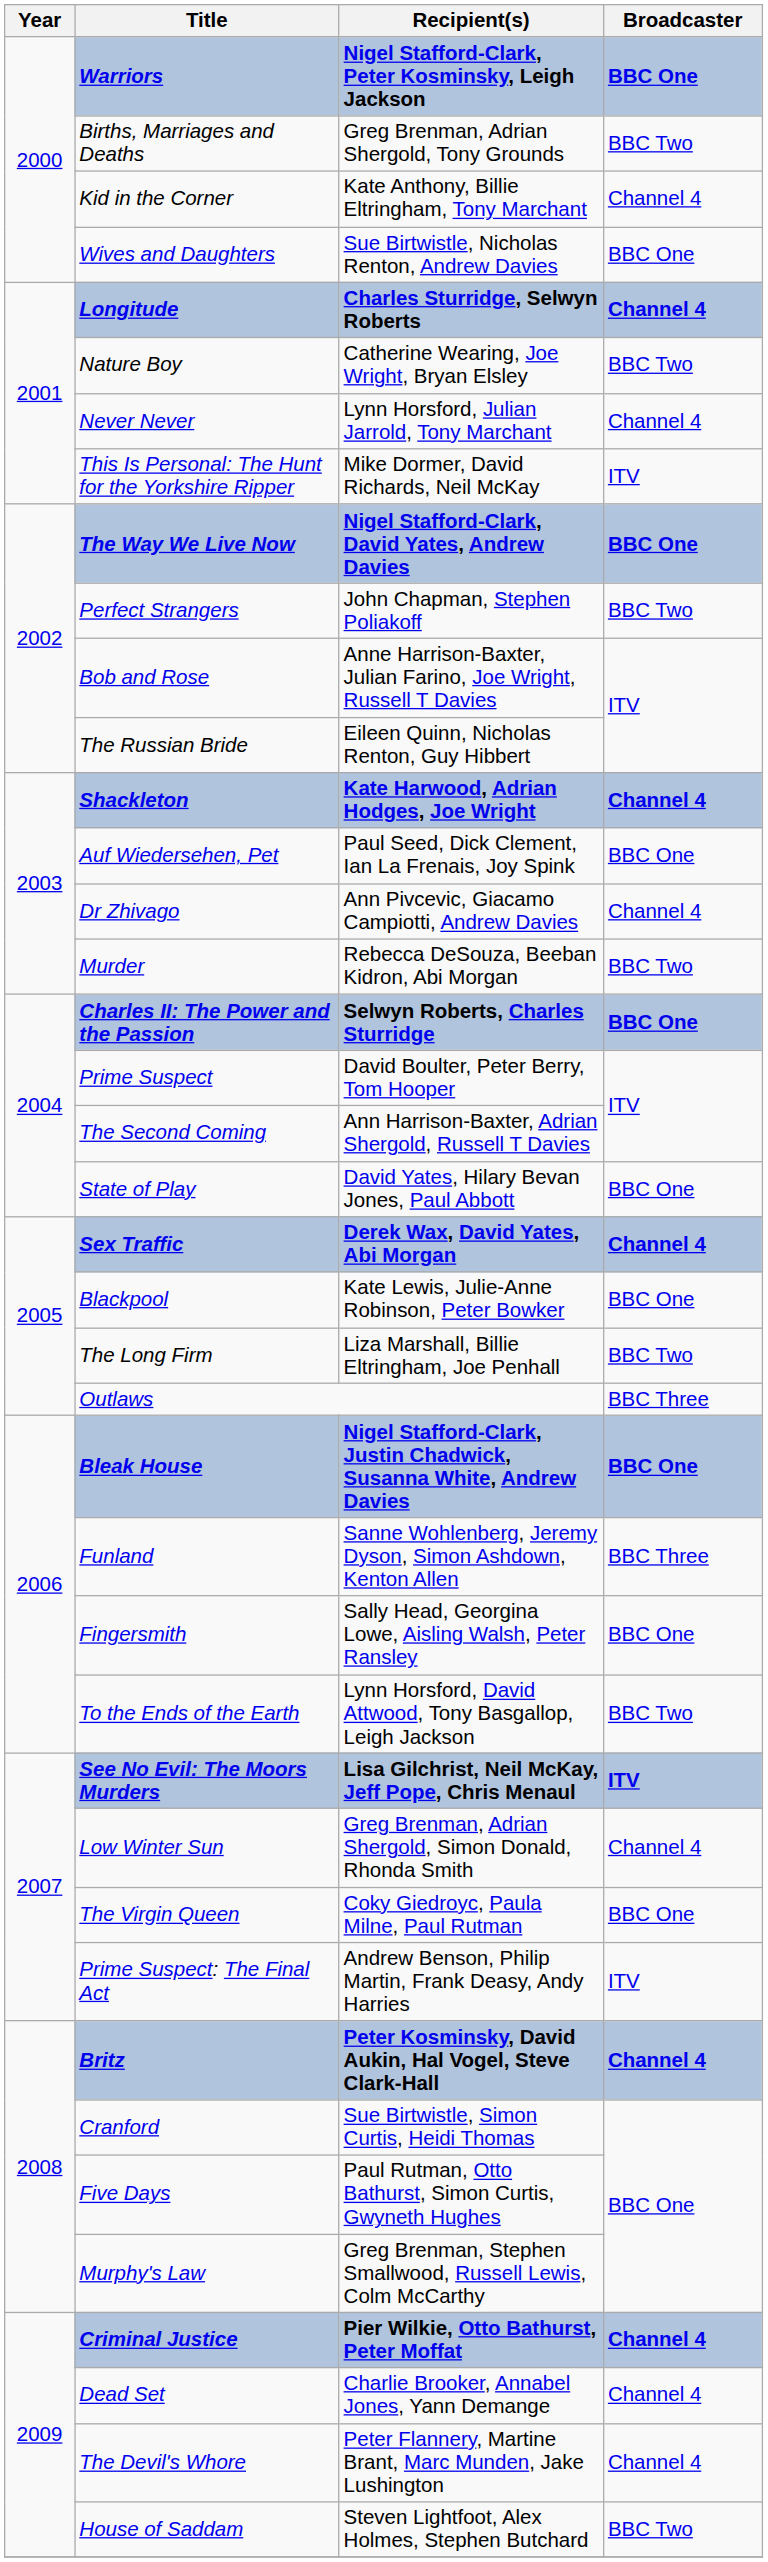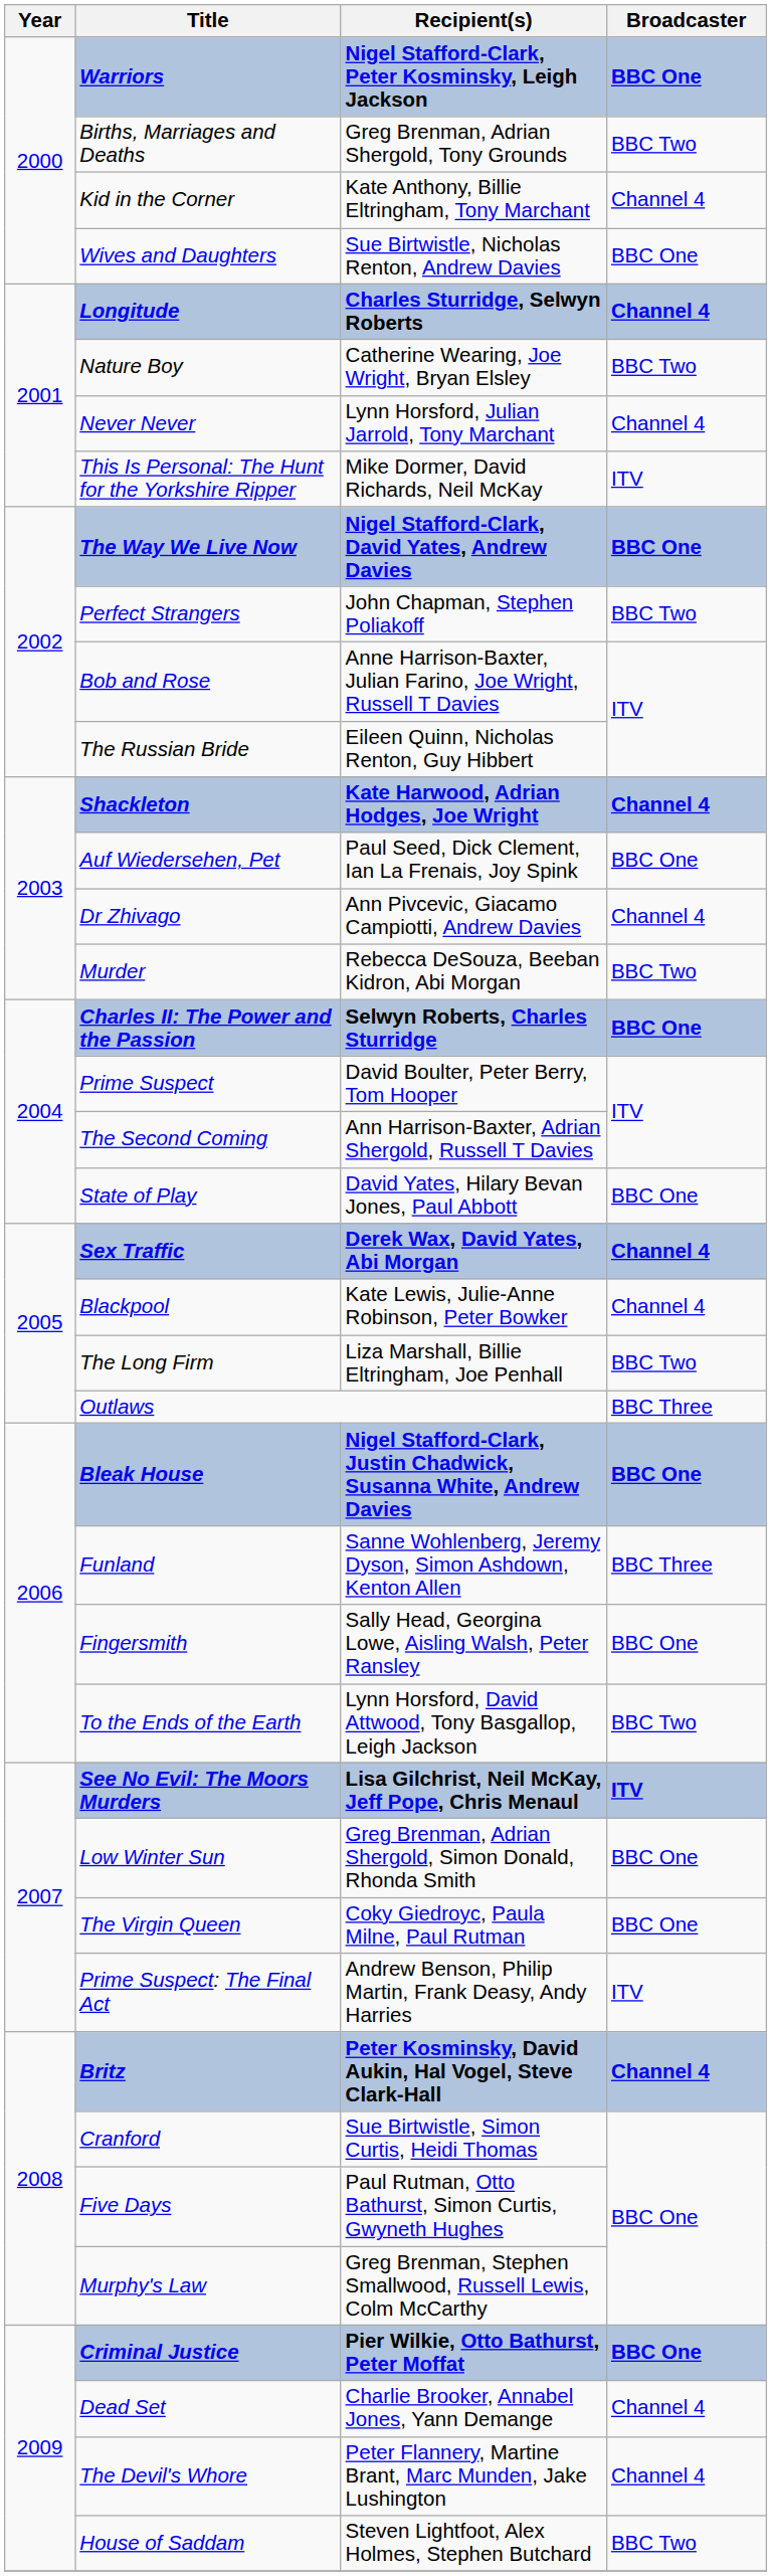 <table class="wikitable" width="95%">
 <tr>
 <th width=5%>Year</th>
 <th width=25%>Title</th>
 <th width=25%><strong>Recipient(s)</strong></th>
 <th width=10%><strong>Broadcaster</strong></th>
 </tr>
 <tr>
 <td rowspan="4" style="text-align:center;"><a href='#'>2000</a></td>
 <td style="background:#B0C4DE;"><strong><em><a href='#'>Warriors</a></em></strong></td>
 <td style="background:#B0C4DE;"><strong><a href='#'>Nigel Stafford-Clark</a>, <a href='#'>Peter Kosminsky</a>, Leigh Jackson</strong></td>
 <td style="background:#B0C4DE;"><strong><a href='#'>BBC One</a></strong></td>
 </tr>
 <tr>
 <td><em>Births, Marriages and Deaths</em></td>
 <td>Greg Brenman, Adrian Shergold, Tony Grounds</td>
 <td><a href='#'>BBC Two</a></td>
 </tr>
 <tr>
 <td><em>Kid in the Corner</em></td>
 <td>Kate Anthony, Billie Eltringham, <a href='#'>Tony Marchant</a></td>
 <td><a href='#'>Channel 4</a></td>
 </tr>
 <tr>
 <td><em><a href='#'>Wives and Daughters</a></em></td>
 <td><a href='#'>Sue Birtwistle</a>, Nicholas Renton, <a href='#'>Andrew Davies</a></td>
 <td><a href='#'>BBC One</a></td>
 </tr>
 <tr>
 <td rowspan="4" style="text-align:center;"><a href='#'>2001</a></td>
 <td style="background:#B0C4DE;"><strong><em><a href='#'>Longitude</a></em></strong></td>
 <td style="background:#B0C4DE;"><strong><a href='#'>Charles Sturridge</a>, Selwyn Roberts</strong></td>
 <td style="background:#B0C4DE;"><strong><a href='#'>Channel 4</a></strong></td>
 </tr>
 <tr>
 <td><em>Nature Boy</em></td>
 <td>Catherine Wearing, <a href='#'>Joe Wright</a>, Bryan Elsley</td>
 <td><a href='#'>BBC Two</a></td>
 </tr>
 <tr>
 <td><em><a href='#'>Never Never</a></em></td>
 <td>Lynn Horsford, <a href='#'>Julian Jarrold</a>, <a href='#'>Tony Marchant</a></td>
 <td><a href='#'>Channel 4</a></td>
 </tr>
 <tr>
 <td><em><a href='#'>This Is Personal: The Hunt for the Yorkshire Ripper</a></em></td>
 <td>Mike Dormer, David Richards, Neil McKay</td>
 <td><a href='#'>ITV</a></td>
 </tr>
 <tr>
 <td rowspan="4" style="text-align:center;"><a href='#'>2002</a></td>
 <td style="background:#B0C4DE;"><strong><em><a href='#'>The Way We Live Now</a></em></strong></td>
 <td style="background:#B0C4DE;"><strong><a href='#'>Nigel Stafford-Clark</a>, <a href='#'>David Yates</a>, <a href='#'>Andrew Davies</a></strong></td>
 <td style="background:#B0C4DE;"><strong><a href='#'>BBC One</a></strong></td>
 </tr>
 <tr>
 <td><em><a href='#'>Perfect Strangers</a></em></td>
 <td>John Chapman, <a href='#'>Stephen Poliakoff</a></td>
 <td><a href='#'>BBC Two</a></td>
 </tr>
 <tr>
 <td><em><a href='#'>Bob and Rose</a></em></td>
 <td>Anne Harrison-Baxter, Julian Farino, <a href='#'>Joe Wright</a>, <a href='#'>Russell T Davies</a></td>
 <td rowspan="2"><a href='#'>ITV</a></td>
 </tr>
 <tr>
 <td><em>The Russian Bride</em></td>
 <td>Eileen Quinn, Nicholas Renton, Guy Hibbert</td>
 </tr>
 <tr>
 <td rowspan="4" style="text-align:center;"><a href='#'>2003</a></td>
 <td style="background:#B0C4DE;"><strong><em><a href='#'>Shackleton</a></em></strong></td>
 <td style="background:#B0C4DE;"><strong><a href='#'>Kate Harwood</a>, <a href='#'>Adrian Hodges</a>, <a href='#'>Joe Wright</a></strong></td>
 <td style="background:#B0C4DE;"><strong><a href='#'>Channel 4</a></strong></td>
 </tr>
 <tr>
 <td><em><a href='#'>Auf Wiedersehen, Pet</a></em></td>
 <td>Paul Seed, Dick Clement, Ian La Frenais, Joy Spink</td>
 <td><a href='#'>BBC One</a></td>
 </tr>
 <tr>
 <td><em><a href='#'>Dr Zhivago</a></em></td>
 <td>Ann Pivcevic, Giacamo Campiotti, <a href='#'>Andrew Davies</a></td>
 <td><a href='#'>Channel 4</a></td>
 </tr>
 <tr>
 <td><em><a href='#'>Murder</a></em></td>
 <td>Rebecca DeSouza, Beeban Kidron, Abi Morgan</td>
 <td><a href='#'>BBC Two</a></td>
 </tr>
 <tr>
 <td rowspan="4" style="text-align:center;"><a href='#'>2004</a></td>
 <td style="background:#B0C4DE;"><strong><em><a href='#'>Charles II: The Power and the Passion</a></em></strong></td>
 <td style="background:#B0C4DE;"><strong>Selwyn Roberts, <a href='#'>Charles Sturridge</a></strong></td>
 <td style="background:#B0C4DE;"><strong><a href='#'>BBC One</a></strong></td>
 </tr>
 <tr>
 <td><em><a href='#'>Prime Suspect</a></em></td>
 <td>David Boulter, Peter Berry, <a href='#'>Tom Hooper</a></td>
 <td rowspan="2"><a href='#'>ITV</a></td>
 </tr>
 <tr>
 <td><em><a href='#'>The Second Coming</a></em></td>
 <td>Ann Harrison-Baxter, <a href='#'>Adrian Shergold</a>, <a href='#'>Russell T Davies</a></td>
 </tr>
 <tr>
 <td><em><a href='#'>State of Play</a></em></td>
 <td><a href='#'>David Yates</a>, Hilary Bevan Jones, <a href='#'>Paul Abbott</a></td>
 <td><a href='#'>BBC One</a></td>
 </tr>
 <tr>
 <td rowspan="4" style="text-align:center;"><a href='#'>2005</a></td>
 <td style="background:#B0C4DE;"><strong><em><a href='#'>Sex Traffic</a></em></strong></td>
 <td style="background:#B0C4DE;"><strong><a href='#'>Derek Wax</a>, <a href='#'>David Yates</a>, <a href='#'>Abi Morgan</a></strong></td>
 <td style="background:#B0C4DE;"><strong><a href='#'>Channel 4</a></strong></td>
 </tr>
 <tr>
 <td><em><a href='#'>Blackpool</a></em></td>
 <td>Kate Lewis, Julie-Anne Robinson, <a href='#'>Peter Bowker</a></td>
-<td><a href='#'>BBC One</a></td>
+<td><a href='#'>Channel 4</a></td>
 </tr>
 <tr>
 <td><em>The Long Firm</em></td>
 <td>Liza Marshall, Billie Eltringham, Joe Penhall</td>
 <td><a href='#'>BBC Two</a></td>
 </tr>
 <tr>
 <td colspan="2"><em><a href='#'>Outlaws</a></em></td>
 <td><a href='#'>BBC Three</a></td>
 </tr>
 <tr>
 <td rowspan="4" style="text-align:center;"><a href='#'>2006</a></td>
 <td style="background:#B0C4DE;"><strong><em><a href='#'>Bleak House</a></em></strong></td>
 <td style="background:#B0C4DE;"><strong><a href='#'>Nigel Stafford-Clark</a>, <a href='#'>Justin Chadwick</a>, <a href='#'>Susanna White</a>, <a href='#'>Andrew Davies</a></strong></td>
 <td style="background:#B0C4DE;"><strong><a href='#'>BBC One</a></strong></td>
 </tr>
 <tr>
 <td><em><a href='#'>Funland</a></em></td>
 <td><a href='#'>Sanne Wohlenberg</a>, <a href='#'>Jeremy Dyson</a>, <a href='#'>Simon Ashdown</a>, <a href='#'>Kenton Allen</a></td>
 <td><a href='#'>BBC Three</a></td>
 </tr>
 <tr>
 <td><em><a href='#'>Fingersmith</a></em></td>
 <td>Sally Head, Georgina Lowe, <a href='#'>Aisling Walsh</a>, <a href='#'>Peter Ransley</a></td>
 <td><a href='#'>BBC One</a></td>
 </tr>
 <tr>
 <td><em><a href='#'>To the Ends of the Earth</a></em></td>
 <td>Lynn Horsford, <a href='#'>David Attwood</a>, Tony Basgallop, Leigh Jackson</td>
 <td><a href='#'>BBC Two</a></td>
 </tr>
 <tr>
 <td rowspan="4" style="text-align:center;"><a href='#'>2007</a></td>
 <td style="background:#B0C4DE;"><strong><em><a href='#'>See No Evil: The Moors Murders</a></em></strong></td>
 <td style="background:#B0C4DE;"><strong>Lisa Gilchrist, Neil McKay, <a href='#'>Jeff Pope</a>, Chris Menaul</strong></td>
 <td style="background:#B0C4DE;"><strong><a href='#'>ITV</a></strong></td>
 </tr>
 <tr>
 <td><em><a href='#'>Low Winter Sun</a></em></td>
 <td><a href='#'>Greg Brenman</a>, <a href='#'>Adrian Shergold</a>, Simon Donald, Rhonda Smith</td>
-<td><a href='#'>Channel 4</a></td>
+<td><a href='#'>BBC One</a></td>
 </tr>
 <tr>
 <td><em><a href='#'>The Virgin Queen</a></em></td>
 <td><a href='#'>Coky Giedroyc</a>, <a href='#'>Paula Milne</a>, <a href='#'>Paul Rutman</a></td>
 <td><a href='#'>BBC One</a></td>
 </tr>
 <tr>
 <td><em><a href='#'>Prime Suspect</a>: <a href='#'>The Final Act</a></em></td>
 <td>Andrew Benson, Philip Martin, Frank Deasy, Andy Harries</td>
 <td><a href='#'>ITV</a></td>
 </tr>
 <tr>
 <td rowspan="4" style="text-align:center;"><a href='#'>2008</a></td>
 <td style="background:#B0C4DE;"><strong><em><a href='#'>Britz</a></em></strong></td>
 <td style="background:#B0C4DE;"><strong><a href='#'>Peter Kosminsky</a>, David Aukin, Hal Vogel, Steve Clark-Hall</strong></td>
 <td style="background:#B0C4DE;"><strong><a href='#'>Channel 4</a></strong></td>
 </tr>
 <tr>
 <td><em><a href='#'>Cranford</a></em></td>
 <td><a href='#'>Sue Birtwistle</a>, <a href='#'>Simon Curtis</a>, <a href='#'>Heidi Thomas</a></td>
 <td rowspan="3"><a href='#'>BBC One</a></td>
 </tr>
 <tr>
 <td><em><a href='#'>Five Days</a></em></td>
 <td>Paul Rutman, <a href='#'>Otto Bathurst</a>, Simon Curtis, <a href='#'>Gwyneth Hughes</a></td>
 </tr>
 <tr>
 <td><em><a href='#'>Murphy's Law</a></em></td>
 <td>Greg Brenman, Stephen Smallwood, <a href='#'>Russell Lewis</a>, Colm McCarthy</td>
 </tr>
 <tr>
 <td rowspan="4" style="text-align:center;"><a href='#'>2009</a></td>
 <td style="background:#B0C4DE;"><strong><em><a href='#'>Criminal Justice</a></em></strong></td>
 <td style="background:#B0C4DE;"><strong>Pier Wilkie, <a href='#'>Otto Bathurst</a>, <a href='#'>Peter Moffat</a></strong></td>
-<td style="background:#B0C4DE;"><strong><a href='#'>Channel 4</a></strong></td>
+<td style="background:#B0C4DE;"><strong><a href='#'>BBC One</a></strong></td>
 </tr>
 <tr>
 <td><em><a href='#'>Dead Set</a></em></td>
 <td><a href='#'>Charlie Brooker</a>, <a href='#'>Annabel Jones</a>, Yann Demange</td>
 <td><a href='#'>Channel 4</a></td>
 </tr>
 <tr>
 <td><em><a href='#'>The Devil's Whore</a></em></td>
 <td><a href='#'>Peter Flannery</a>, Martine Brant, <a href='#'>Marc Munden</a>, Jake Lushington</td>
 <td><a href='#'>Channel 4</a></td>
 </tr>
 <tr>
 <td><em><a href='#'>House of Saddam</a></em></td>
 <td>Steven Lightfoot, Alex Holmes, Stephen Butchard</td>
 <td><a href='#'>BBC Two</a></td>
 </tr>
 <tr>
 </tr>
 </table>
